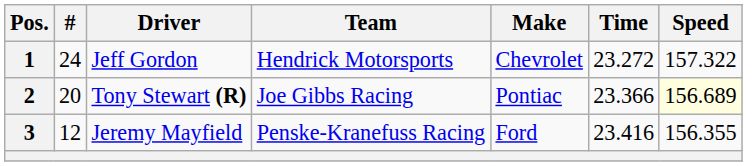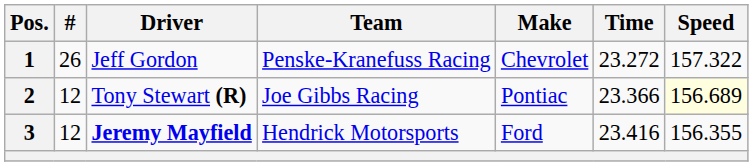 <table class="wikitable" style="font-size:95%">
 <tr>
 <th>Pos.</th>
 <th>#</th>
 <th>Driver</th>
 <th>Team</th>
 <th>Make</th>
 <th>Time</th>
 <th>Speed</th>
 </tr>
 <tr>
 <th>1</th>
-<td>24</td>
+<td>26</td>
 <td><a href='#'>Jeff Gordon</a></td>
-<td><a href='#'>Hendrick Motorsports</a></td>
+<td><a href='#'>Penske-Kranefuss Racing</a></td>
 <td><a href='#'>Chevrolet</a></td>
 <td>23.272</td>
 <td>157.322</td>
 </tr>
 <tr>
 <th>2</th>
-<td>20</td>
+<td>12</td>
 <td><a href='#'>Tony Stewart</a> <strong>(R)</strong></td>
 <td><a href='#'>Joe Gibbs Racing</a></td>
 <td><a href='#'>Pontiac</a></td>
 <td>23.366</td>
 <td style="background: lightyellow;">156.689</td>
 </tr>
 <tr>
 <th>3</th>
 <td>12</td>
-<td><a href='#'>Jeremy Mayfield</a></td>
-<td><a href='#'>Penske-Kranefuss Racing</a></td>
+<td><strong><a href='#'>Jeremy Mayfield</a></strong></td>
+<td><a href='#'>Hendrick Motorsports</a></td>
 <td><a href='#'>Ford</a></td>
 <td>23.416</td>
 <td>156.355</td>
 </tr>
 <tr>
 <th colspan="7"></th>
 </tr>
 </table>
